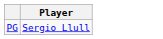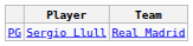 <table class="wikitable">
 <tr>
 <th align="center"></th>
 <th align="center">Player</th>
+<th align="center">Team</th>
 </tr>
 <tr>
 <td align=center><a href='#'>PG</a></td>
 <td> <a href='#'>Sergio Llull</a></td>
+<td><a href='#'>Real Madrid</a></td>
 </tr>
 </table>
